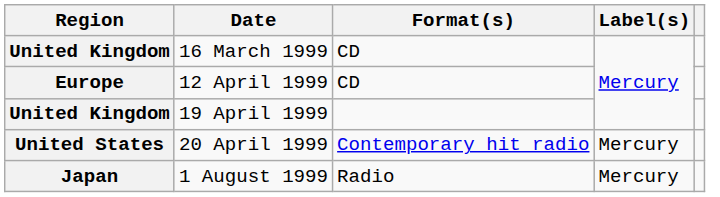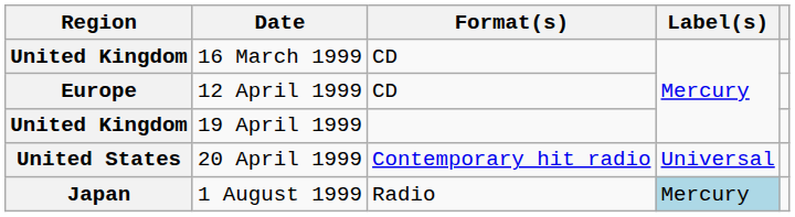 <table class="wikitable plainrowheaders">
 <tr>
 <th scope="col">Region</th>
 <th scope="col">Date</th>
 <th scope="col">Format(s)</th>
 <th scope="col">Label(s)</th>
 <th scope="col"></th>
 </tr>
 <tr>
 <th scope="row">United Kingdom</th>
 <td>16 March 1999</td>
 <td>CD</td>
 <td rowspan="3"><a href='#'>Mercury</a></td>
 <td align="center"></td>
 </tr>
 <tr>
 <th scope="row">Europe</th>
 <td>12 April 1999</td>
 <td>CD</td>
 <td align="center"></td>
 </tr>
 <tr>
 <th scope="row">United Kingdom</th>
 <td>19 April 1999</td>
 <td></td>
 <td align="center"></td>
 </tr>
 <tr>
 <th scope="row">United States</th>
 <td>20 April 1999</td>
 <td><a href='#'>Contemporary hit radio</a></td>
-<td>Mercury</td>
+<td><a href='#'>Universal</a></td>
 <td align="center"></td>
 </tr>
 <tr>
 <th scope="row">Japan</th>
 <td>1 August 1999</td>
 <td>Radio</td>
-<td>Mercury</td>
+<td style="background: lightblue;">Mercury</td>
 <td align="center"></td>
 </tr>
 </table>
